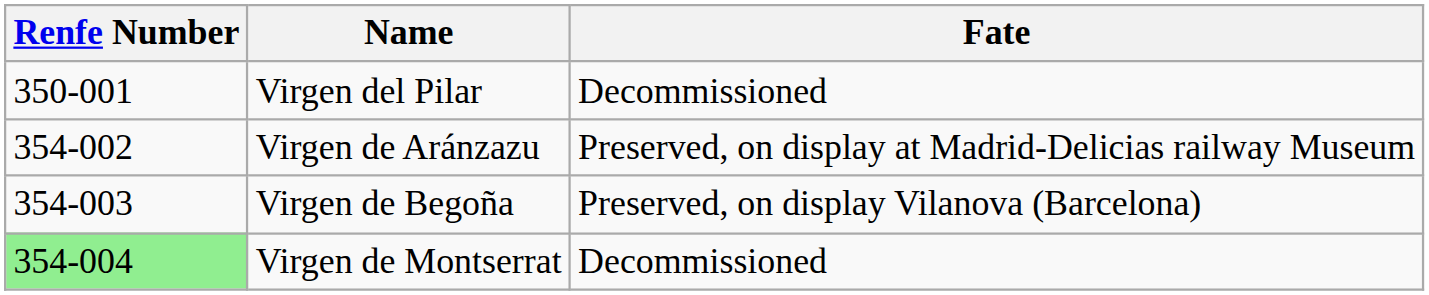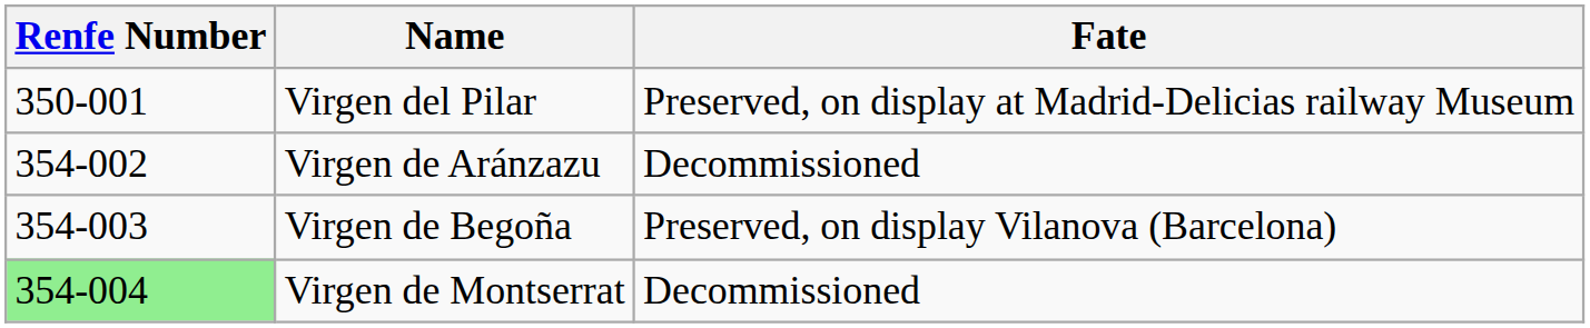 <table class="wikitable">
 <tr>
 <th><a href='#'>Renfe</a> Number</th>
 <th>Name</th>
 <th>Fate</th>
 </tr>
 <tr>
 <td>350-001</td>
 <td>Virgen del Pilar</td>
-<td>Decommissioned</td>
+<td>Preserved, on display at Madrid-Delicias railway Museum</td>
 </tr>
 <tr>
 <td>354-002</td>
 <td>Virgen de Aránzazu</td>
-<td>Preserved, on display at Madrid-Delicias railway Museum</td>
+<td>Decommissioned</td>
 </tr>
 <tr>
 <td>354-003</td>
 <td>Virgen de Begoña</td>
 <td>Preserved, on display Vilanova (Barcelona)</td>
 </tr>
 <tr>
 <td style="background: lightgreen;">354-004</td>
 <td>Virgen de Montserrat</td>
 <td>Decommissioned</td>
 </tr>
 </table>
